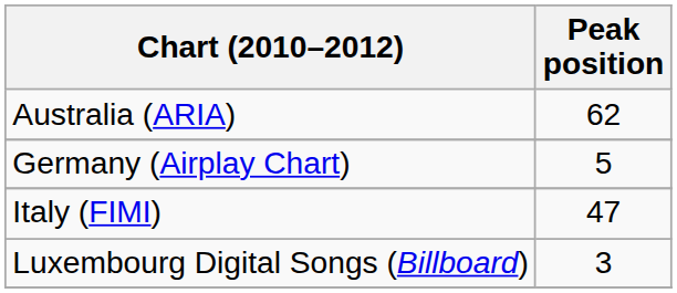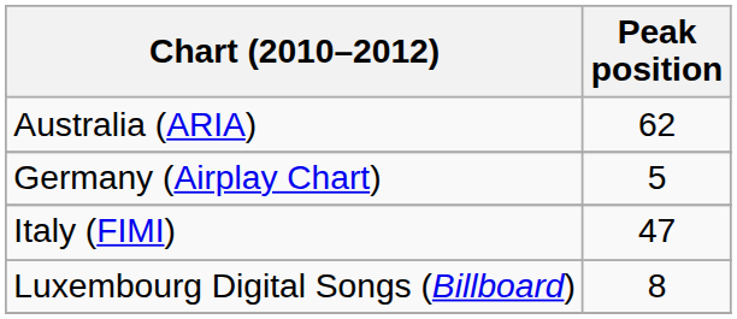 <table class="wikitable sortable">
 <tr>
 <th>Chart (2010–2012)</th>
 <th>Peak<br>position</th>
 </tr>
 <tr>
 <td>Australia (<a href='#'>ARIA</a>)</td>
 <td style="text-align:center;">62</td>
 </tr>
 <tr>
 </tr>
 <tr>
 </tr>
 <tr>
 </tr>
 <tr>
 </tr>
 <tr>
 <td>Germany (<a href='#'>Airplay Chart</a>)</td>
 <td style="text-align:center;">5</td>
 </tr>
 <tr>
 </tr>
 <tr>
 <td>Italy (<a href='#'>FIMI</a>)</td>
 <td align="center">47</td>
 </tr>
 <tr>
 <td>Luxembourg Digital Songs (<em><a href='#'>Billboard</a></em>)</td>
-<td style="text-align:center;">3</td>
+<td style="text-align:center;">8</td>
 </tr>
 <tr>
 </tr>
 <tr>
 </tr>
 <tr>
 </tr>
 <tr>
 </tr>
 <tr>
 </tr>
 <tr>
 </tr>
 <tr>
 </tr>
 <tr>
 </tr>
 <tr>
 </tr>
 </table>
